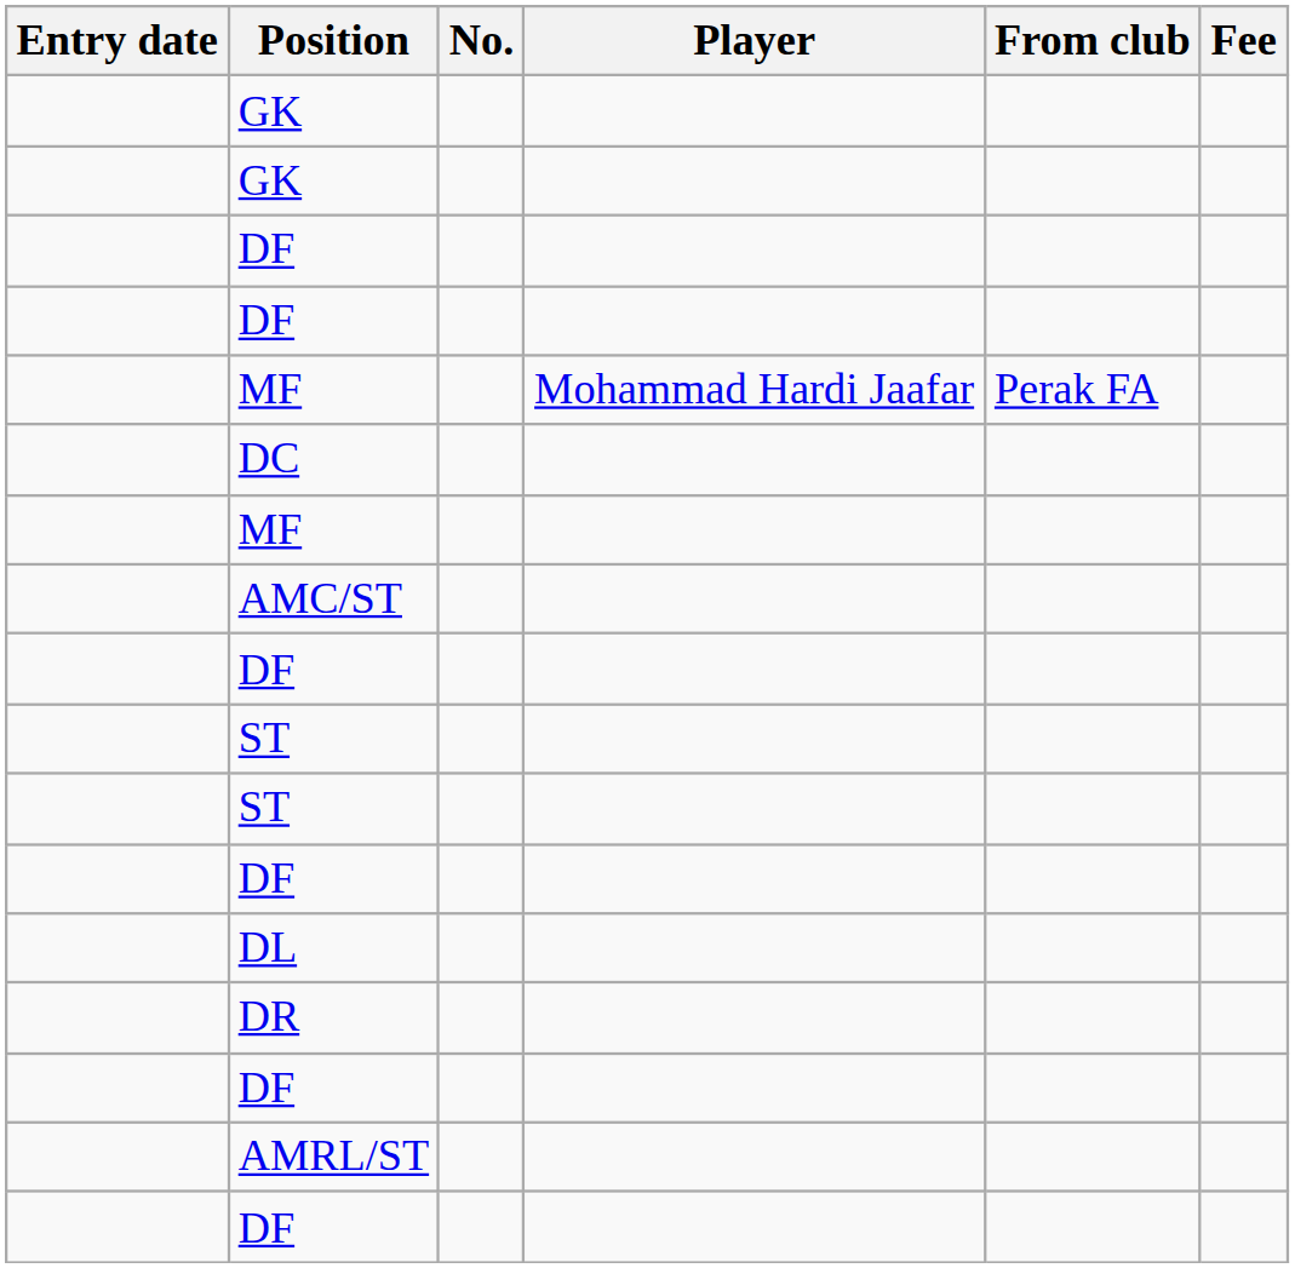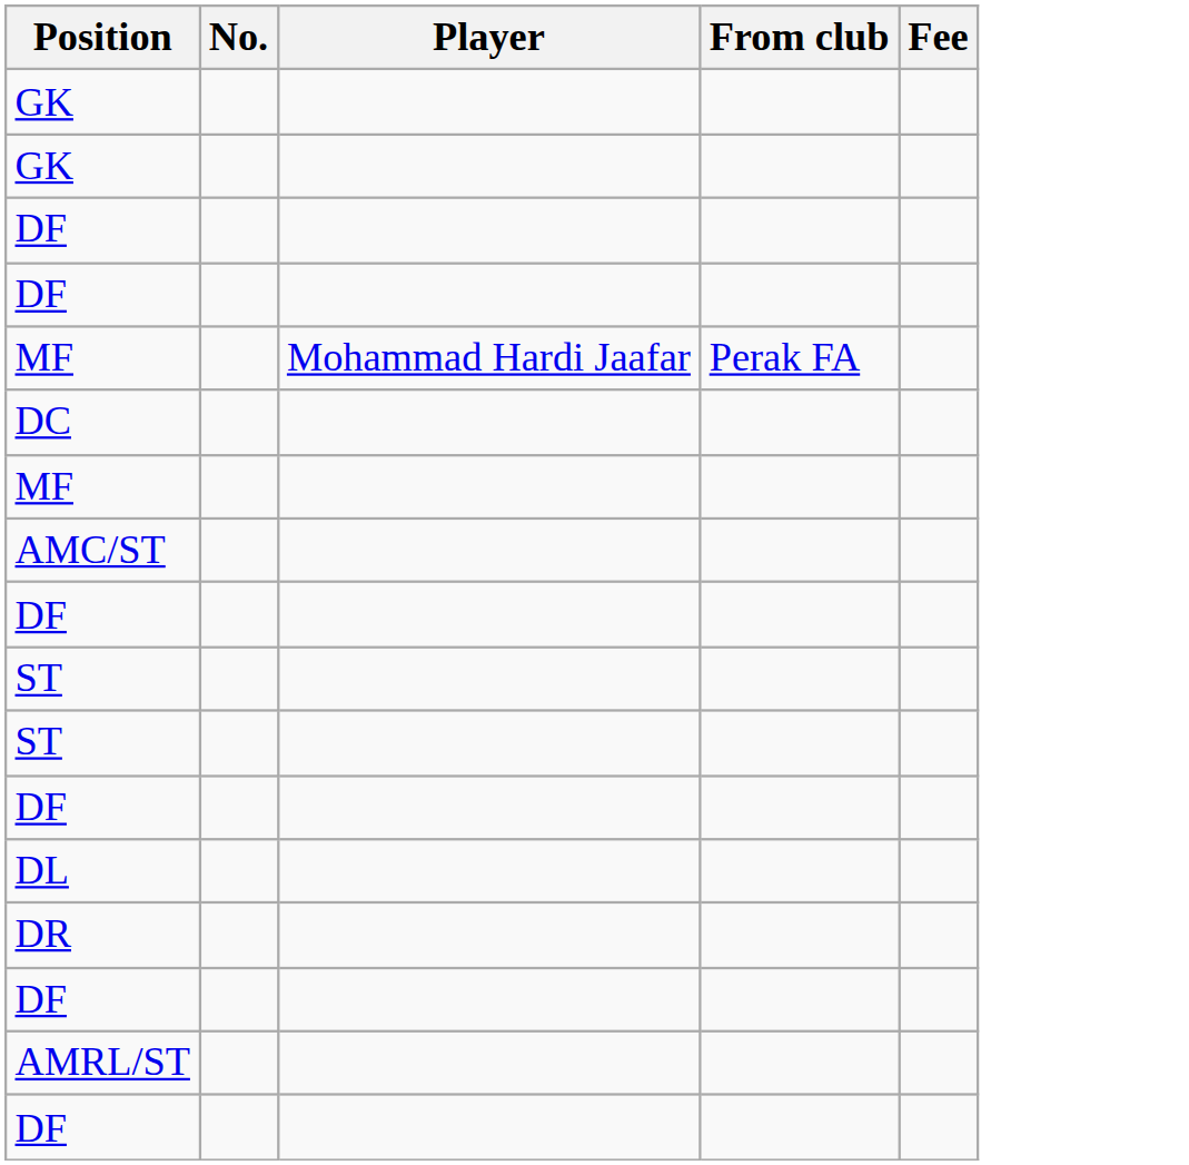 <table class="wikitable sortable">
 <tr>
-<th>Entry date</th>
 <th>Position</th>
 <th>No.</th>
 <th>Player</th>
 <th>From club</th>
 <th>Fee</th>
 </tr>
 <tr>
-<td></td>
 <td><a href='#'>GK</a></td>
 <td></td>
 <td></td>
 <td></td>
 <td></td>
 </tr>
 <tr>
-<td></td>
 <td><a href='#'>GK</a></td>
 <td></td>
 <td></td>
 <td></td>
 <td></td>
 </tr>
 <tr>
-<td></td>
 <td><a href='#'>DF</a></td>
 <td></td>
 <td></td>
 <td></td>
 <td></td>
 </tr>
 <tr>
-<td></td>
 <td><a href='#'>DF</a></td>
 <td></td>
 <td></td>
 <td></td>
 <td></td>
 </tr>
 <tr>
-<td></td>
 <td><a href='#'>MF</a></td>
 <td></td>
 <td> <a href='#'>Mohammad Hardi Jaafar</a></td>
 <td> <a href='#'>Perak FA</a></td>
 <td></td>
 </tr>
 <tr>
-<td></td>
 <td><a href='#'>DC</a></td>
 <td></td>
 <td></td>
 <td></td>
 <td></td>
 </tr>
 <tr>
-<td></td>
 <td><a href='#'>MF</a></td>
 <td></td>
 <td></td>
 <td></td>
 <td></td>
 </tr>
 <tr>
-<td></td>
 <td><a href='#'>AMC/ST</a></td>
 <td></td>
 <td></td>
 <td></td>
 <td></td>
 </tr>
 <tr>
-<td></td>
 <td><a href='#'>DF</a></td>
 <td></td>
 <td></td>
 <td></td>
 <td></td>
 </tr>
 <tr>
-<td></td>
 <td><a href='#'>ST</a></td>
 <td></td>
 <td></td>
 <td></td>
 <td></td>
 </tr>
 <tr>
-<td></td>
 <td><a href='#'>ST</a></td>
 <td></td>
 <td></td>
 <td></td>
 <td></td>
 </tr>
 <tr>
-<td></td>
 <td><a href='#'>DF</a></td>
 <td></td>
 <td></td>
 <td></td>
 <td></td>
 </tr>
 <tr>
-<td></td>
 <td><a href='#'>DL</a></td>
 <td></td>
 <td></td>
 <td></td>
 <td></td>
 </tr>
 <tr>
-<td></td>
 <td><a href='#'>DR</a></td>
 <td></td>
 <td></td>
 <td></td>
 <td></td>
 </tr>
 <tr>
-<td></td>
 <td><a href='#'>DF</a></td>
 <td></td>
 <td></td>
 <td></td>
 <td></td>
 </tr>
 <tr>
-<td></td>
 <td><a href='#'>AMRL/ST</a></td>
 <td></td>
 <td></td>
 <td></td>
 <td></td>
 </tr>
 <tr>
-<td></td>
 <td><a href='#'>DF</a></td>
 <td></td>
 <td></td>
 <td></td>
 <td></td>
 </tr>
 </table>
